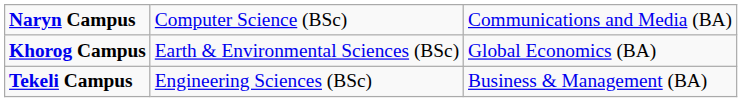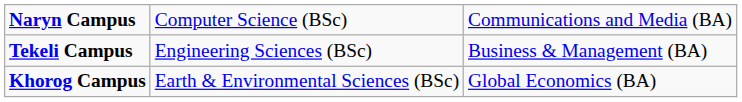 <table class="wikitable">
 <tr>
 <td><strong><a href='#'>Naryn</a> Campus</strong></td>
 <td><a href='#'>Computer Science</a> (BSc)</td>
 <td><a href='#'>Communications and Media</a> (BA)</td>
 </tr>
 <tr>
+<td><strong><a href='#'>Tekeli</a> Campus</strong></td>
+<td><a href='#'>Engineering Sciences</a> (BSc)</td>
+<td><a href='#'>Business & Management</a> (BA)</td>
+</tr>
+<tr>
 <td><strong><a href='#'>Khorog</a> Campus</strong></td>
 <td><a href='#'>Earth & Environmental Sciences</a> (BSc)</td>
 <td><a href='#'>Global Economics</a> (BA)</td>
 </tr>
-<tr>
-<td><strong><a href='#'>Tekeli</a> Campus</strong></td>
-<td><a href='#'>Engineering Sciences</a> (BSc)</td>
-<td><a href='#'>Business & Management</a> (BA)</td>
-</tr>
 </table>
